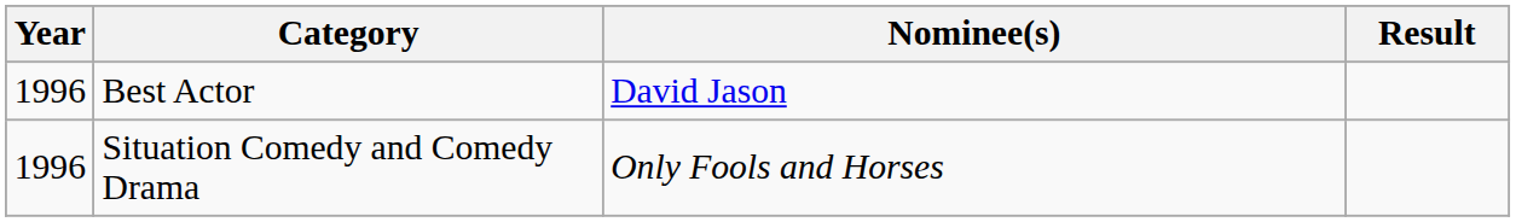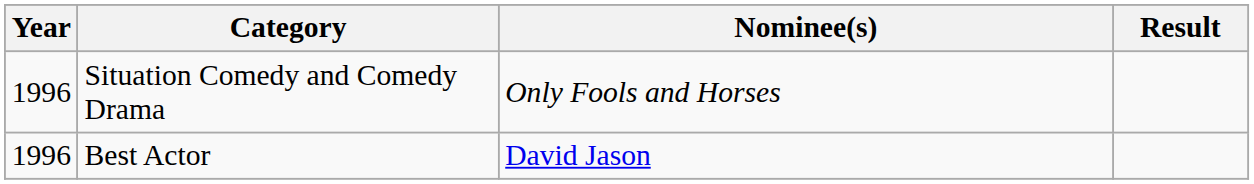 <table class="wikitable">
 <tr>
 <th>Year</th>
 <th width="220">Category</th>
 <th width="325">Nominee(s)</th>
 <th width="65">Result</th>
 </tr>
 <tr>
 <td>1996</td>
+<td>Situation Comedy and Comedy Drama</td>
+<td><em>Only Fools and Horses</em></td>
+<td></td>
+</tr>
+<tr>
+<td>1996</td>
 <td>Best Actor</td>
 <td><a href='#'>David Jason</a></td>
 <td></td>
 </tr>
-<tr>
-<td>1996</td>
-<td>Situation Comedy and Comedy Drama</td>
-<td><em>Only Fools and Horses</em></td>
-<td></td>
-</tr>
 </table>
